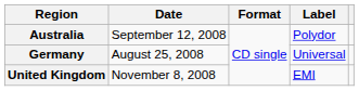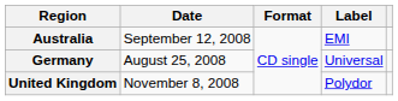 <table class="wikitable plainrowheaders">
 <tr>
 <th scope="col">Region</th>
 <th scope="col">Date</th>
 <th scope="col">Format</th>
 <th scope="col">Label</th>
 <th scope="col"></th>
 </tr>
 <tr>
 <th scope="row">Australia</th>
 <td>September 12, 2008</td>
 <td rowspan="3"><a href='#'>CD single</a></td>
-<td><a href='#'>Polydor</a></td>
+<td><a href='#'>EMI</a></td>
 <td></td>
 </tr>
 <tr>
 <th scope="row">Germany</th>
 <td>August 25, 2008</td>
 <td><a href='#'>Universal</a></td>
 <td></td>
 </tr>
 <tr>
 <th scope="row">United Kingdom</th>
 <td>November 8, 2008</td>
-<td><a href='#'>EMI</a></td>
+<td><a href='#'>Polydor</a></td>
 <td></td>
 </tr>
 </table>
